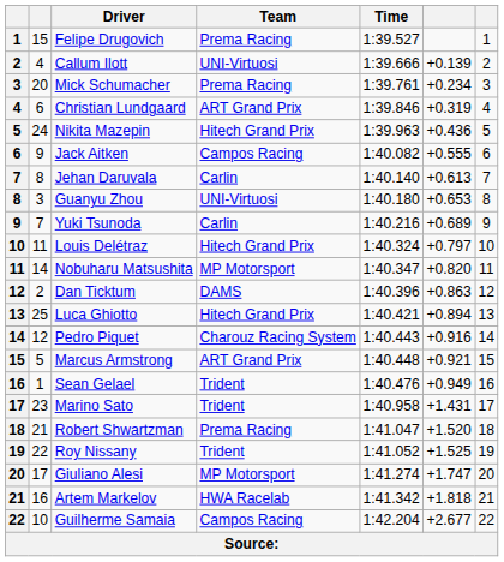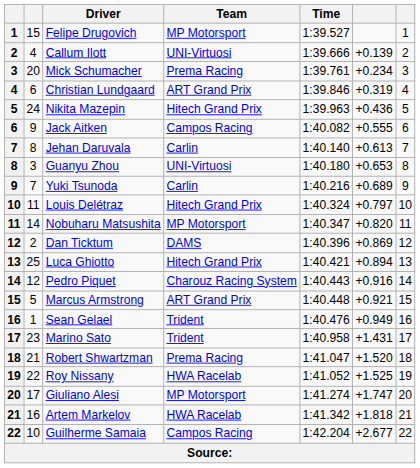 <table class="wikitable" style="font-size:85%">
 <tr>
 <th scope="col"></th>
 <th scope="col"></th>
 <th scope="col">Driver</th>
 <th scope="col">Team</th>
 <th scope="col">Time</th>
 <th scope="col"></th>
 <th scope="col"></th>
 </tr>
 <tr>
 <th scope="row">1</th>
 <td align="center">15</td>
 <td> <a href='#'>Felipe Drugovich</a></td>
-<td><a href='#'>Prema Racing</a></td>
+<td><a href='#'>MP Motorsport</a></td>
 <td>1:39.527</td>
 <td align="center"></td>
 <td align="center">1</td>
 </tr>
 <tr>
 <th scope="row">2</th>
 <td align="center">4</td>
 <td> <a href='#'>Callum Ilott</a></td>
 <td><a href='#'>UNI-Virtuosi</a></td>
 <td>1:39.666</td>
 <td align="center">+0.139</td>
 <td align="center">2</td>
 </tr>
 <tr>
 <th scope="row">3</th>
 <td align="center">20</td>
 <td> <a href='#'>Mick Schumacher</a></td>
 <td><a href='#'>Prema Racing</a></td>
 <td>1:39.761</td>
 <td align="center">+0.234</td>
 <td align="center">3</td>
 </tr>
 <tr>
 <th scope="row">4</th>
 <td align="center">6</td>
 <td> <a href='#'>Christian Lundgaard</a></td>
 <td><a href='#'>ART Grand Prix</a></td>
 <td>1:39.846</td>
 <td align="center">+0.319</td>
 <td align="center">4</td>
 </tr>
 <tr>
 <th scope="row">5</th>
 <td align="center">24</td>
 <td> <a href='#'>Nikita Mazepin</a></td>
 <td><a href='#'>Hitech Grand Prix</a></td>
 <td>1:39.963</td>
 <td align="center">+0.436</td>
 <td align="center">5</td>
 </tr>
 <tr>
 <th scope="row">6</th>
 <td align="center">9</td>
 <td> <a href='#'>Jack Aitken</a></td>
 <td><a href='#'>Campos Racing</a></td>
 <td>1:40.082</td>
 <td align="center">+0.555</td>
 <td align="center">6</td>
 </tr>
 <tr>
 <th scope="row">7</th>
 <td align="center">8</td>
 <td> <a href='#'>Jehan Daruvala</a></td>
 <td><a href='#'>Carlin</a></td>
 <td>1:40.140</td>
 <td align="center">+0.613</td>
 <td align="center">7</td>
 </tr>
 <tr>
 <th scope="row">8</th>
 <td align="center">3</td>
 <td> <a href='#'>Guanyu Zhou</a></td>
 <td><a href='#'>UNI-Virtuosi</a></td>
 <td>1:40.180</td>
 <td align="center">+0.653</td>
 <td align="center">8</td>
 </tr>
 <tr>
 <th scope="row">9</th>
 <td align="center">7</td>
 <td> <a href='#'>Yuki Tsunoda</a></td>
 <td><a href='#'>Carlin</a></td>
 <td>1:40.216</td>
 <td align="center">+0.689</td>
 <td align="center">9</td>
 </tr>
 <tr>
 <th scope="row">10</th>
 <td align="center">11</td>
 <td> <a href='#'>Louis Delétraz</a></td>
 <td><a href='#'>Hitech Grand Prix</a></td>
 <td>1:40.324</td>
 <td align="center">+0.797</td>
 <td align="center">10</td>
 </tr>
 <tr>
 <th scope="row">11</th>
 <td align="center">14</td>
 <td> <a href='#'>Nobuharu Matsushita</a></td>
 <td><a href='#'>MP Motorsport</a></td>
 <td>1:40.347</td>
 <td align="center">+0.820</td>
 <td align="center">11</td>
 </tr>
 <tr>
 <th scope="row">12</th>
 <td align="center">2</td>
 <td> <a href='#'>Dan Ticktum</a></td>
 <td><a href='#'>DAMS</a></td>
 <td>1:40.396</td>
-<td align="center">+0.863</td>
+<td align="center">+0.869</td>
 <td align="center">12</td>
 </tr>
 <tr>
 <th scope="row">13</th>
 <td align="center">25</td>
 <td> <a href='#'>Luca Ghiotto</a></td>
 <td><a href='#'>Hitech Grand Prix</a></td>
 <td>1:40.421</td>
 <td align="center">+0.894</td>
 <td align="center">13</td>
 </tr>
 <tr>
 <th scope="row">14</th>
 <td align="center">12</td>
 <td> <a href='#'>Pedro Piquet</a></td>
 <td><a href='#'>Charouz Racing System</a></td>
 <td>1:40.443</td>
 <td align="center">+0.916</td>
 <td align="center">14</td>
 </tr>
 <tr>
 <th scope="row">15</th>
 <td align="center">5</td>
 <td> <a href='#'>Marcus Armstrong</a></td>
 <td><a href='#'>ART Grand Prix</a></td>
 <td>1:40.448</td>
 <td align="center">+0.921</td>
 <td align="center">15</td>
 </tr>
 <tr>
 <th scope="row">16</th>
 <td align="center">1</td>
 <td> <a href='#'>Sean Gelael</a></td>
 <td><a href='#'>Trident</a></td>
 <td>1:40.476</td>
 <td align="center">+0.949</td>
 <td align="center">16</td>
 </tr>
 <tr>
 <th scope="row">17</th>
 <td align="center">23</td>
 <td> <a href='#'>Marino Sato</a></td>
 <td><a href='#'>Trident</a></td>
 <td>1:40.958</td>
 <td align="center">+1.431</td>
 <td align="center">17</td>
 </tr>
 <tr>
 <th>18</th>
 <td align="center">21</td>
 <td> <a href='#'>Robert Shwartzman</a></td>
 <td><a href='#'>Prema Racing</a></td>
 <td>1:41.047</td>
 <td align="center">+1.520</td>
 <td align="center">18</td>
 </tr>
 <tr>
 <th>19</th>
 <td align="center">22</td>
 <td> <a href='#'>Roy Nissany</a></td>
-<td><a href='#'>Trident</a></td>
+<td><a href='#'>HWA Racelab</a></td>
 <td>1:41.052</td>
 <td align="center">+1.525</td>
 <td align="center">19</td>
 </tr>
 <tr>
 <th>20</th>
 <td align="center">17</td>
 <td> <a href='#'>Giuliano Alesi</a></td>
 <td><a href='#'>MP Motorsport</a></td>
 <td>1:41.274</td>
 <td align="center">+1.747</td>
 <td align="center">20</td>
 </tr>
 <tr>
 <th>21</th>
 <td align="center">16</td>
 <td> <a href='#'>Artem Markelov</a></td>
 <td><a href='#'>HWA Racelab</a></td>
 <td>1:41.342</td>
 <td align="center">+1.818</td>
 <td align="center">21</td>
 </tr>
 <tr>
 <th>22</th>
 <td align="center">10</td>
 <td> <a href='#'>Guilherme Samaia</a></td>
 <td><a href='#'>Campos Racing</a></td>
 <td>1:42.204</td>
 <td align="center">+2.677</td>
 <td align="center">22</td>
 </tr>
 <tr>
 <th colspan="7">Source:</th>
 </tr>
 </table>
